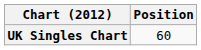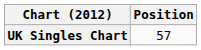 <table class="wikitable plainrowheaders">
 <tr>
 <th scope="col">Chart (2012)</th>
 <th scope="col">Position</th>
 </tr>
 <tr>
 <th scope="row">UK Singles Chart</th>
-<td style="text-align:center;">60</td>
+<td style="text-align:center;">57</td>
 </tr>
 </table>
